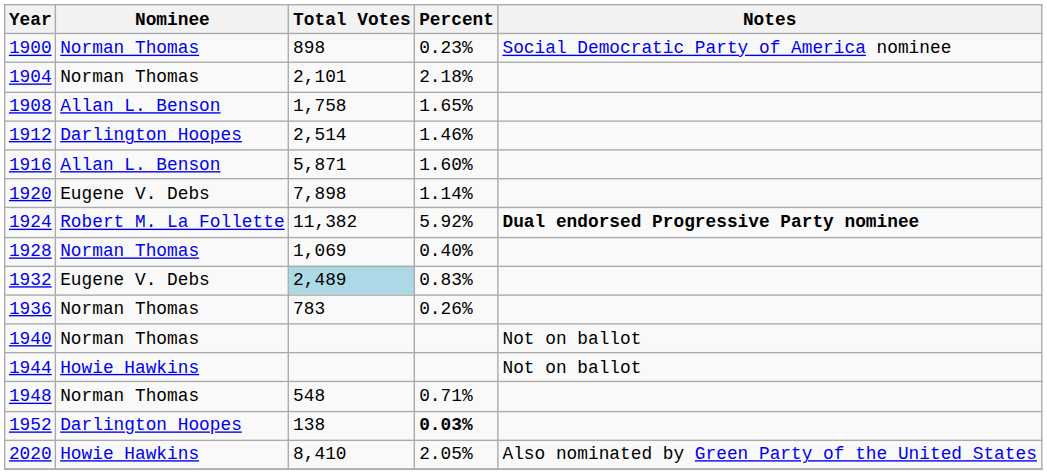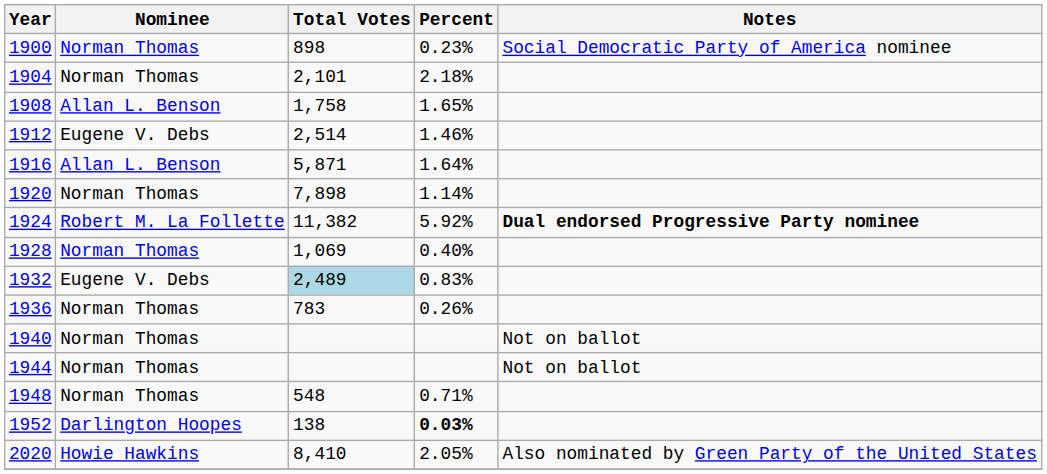 <table class="wikitable sortable">
 <tr>
 <th>Year</th>
 <th>Nominee</th>
 <th>Total Votes</th>
 <th>Percent</th>
 <th>Notes</th>
 </tr>
 <tr>
 <td><a href='#'>1900</a></td>
 <td><a href='#'>Norman Thomas</a></td>
 <td>898</td>
 <td>0.23%</td>
 <td><a href='#'>Social Democratic Party of America</a> nominee</td>
 </tr>
 <tr>
 <td><a href='#'>1904</a></td>
 <td>Norman Thomas</td>
 <td>2,101</td>
 <td>2.18%</td>
 <td></td>
 </tr>
 <tr>
 <td><a href='#'>1908</a></td>
 <td><a href='#'>Allan L. Benson</a></td>
 <td>1,758</td>
 <td>1.65%</td>
 <td></td>
 </tr>
 <tr>
 <td><a href='#'>1912</a></td>
-<td><a href='#'>Darlington Hoopes</a></td>
+<td>Eugene V. Debs</td>
 <td>2,514</td>
 <td>1.46%</td>
 <td></td>
 </tr>
 <tr>
 <td><a href='#'>1916</a></td>
 <td><a href='#'>Allan L. Benson</a></td>
 <td>5,871</td>
-<td>1.60%</td>
+<td>1.64%</td>
 <td></td>
 </tr>
 <tr>
 <td><a href='#'>1920</a></td>
-<td>Eugene V. Debs</td>
+<td>Norman Thomas</td>
 <td>7,898</td>
 <td>1.14%</td>
 <td></td>
 </tr>
 <tr>
 <td><a href='#'>1924</a></td>
 <td><a href='#'>Robert M. La Follette</a></td>
 <td>11,382</td>
 <td>5.92%</td>
 <td><strong>Dual endorsed Progressive Party nominee</strong></td>
 </tr>
 <tr>
 <td><a href='#'>1928</a></td>
 <td><a href='#'>Norman Thomas</a></td>
 <td>1,069</td>
 <td>0.40%</td>
 <td></td>
 </tr>
 <tr>
 <td><a href='#'>1932</a></td>
 <td>Eugene V. Debs</td>
 <td style="background: lightblue;">2,489</td>
 <td>0.83%</td>
 <td></td>
 </tr>
 <tr>
 <td><a href='#'>1936</a></td>
 <td>Norman Thomas</td>
 <td>783</td>
 <td>0.26%</td>
 <td></td>
 </tr>
 <tr>
 <td><a href='#'>1940</a></td>
 <td>Norman Thomas</td>
 <td></td>
 <td></td>
 <td>Not on ballot</td>
 </tr>
 <tr>
 <td><a href='#'>1944</a></td>
-<td><a href='#'>Howie Hawkins</a></td>
+<td>Norman Thomas</td>
 <td></td>
 <td></td>
 <td>Not on ballot</td>
 </tr>
 <tr>
 <td><a href='#'>1948</a></td>
 <td>Norman Thomas</td>
 <td>548</td>
 <td>0.71%</td>
 <td></td>
 </tr>
 <tr>
 <td><a href='#'>1952</a></td>
 <td><a href='#'>Darlington Hoopes</a></td>
 <td>138</td>
 <td><strong>0.03%</strong></td>
 <td></td>
 </tr>
 <tr>
 <td><a href='#'>2020</a></td>
 <td><a href='#'>Howie Hawkins</a></td>
 <td>8,410</td>
 <td>2.05%</td>
 <td>Also nominated by <a href='#'>Green Party of the United States</a></td>
 </tr>
 <tr>
 </tr>
 </table>
